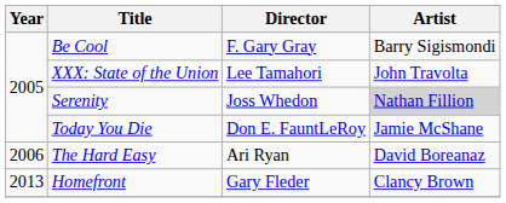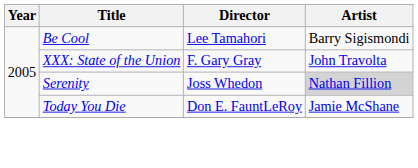 <table class="wikitable">
 <tr>
 <th>Year</th>
 <th>Title</th>
 <th>Director</th>
 <th>Artist</th>
 </tr>
 <tr>
 <td rowspan=4>2005</td>
 <td><em><a href='#'>Be Cool</a></em></td>
-<td><a href='#'>F. Gary Gray</a></td>
+<td><a href='#'>Lee Tamahori</a></td>
 <td>Barry Sigismondi</td>
 </tr>
 <tr>
 <td><em><a href='#'>XXX: State of the Union</a></em></td>
-<td><a href='#'>Lee Tamahori</a></td>
+<td><a href='#'>F. Gary Gray</a></td>
 <td><a href='#'>John Travolta</a></td>
 </tr>
 <tr>
 <td><em><a href='#'>Serenity</a></em></td>
 <td><a href='#'>Joss Whedon</a></td>
 <td style="background: lightgrey;"><a href='#'>Nathan Fillion</a></td>
 </tr>
 <tr>
 <td><em><a href='#'>Today You Die</a></em></td>
 <td><a href='#'>Don E. FauntLeRoy</a></td>
 <td><a href='#'>Jamie McShane</a></td>
 </tr>
 <tr>
-<td>2006</td>
-<td><em><a href='#'>The Hard Easy</a></em></td>
-<td>Ari Ryan</td>
-<td><a href='#'>David Boreanaz</a></td>
-</tr>
-<tr>
-<td>2013</td>
-<td><em><a href='#'>Homefront</a></em></td>
-<td><a href='#'>Gary Fleder</a></td>
-<td><a href='#'>Clancy Brown</a></td>
-</tr>
-<tr>
 </tr>
 </table>
